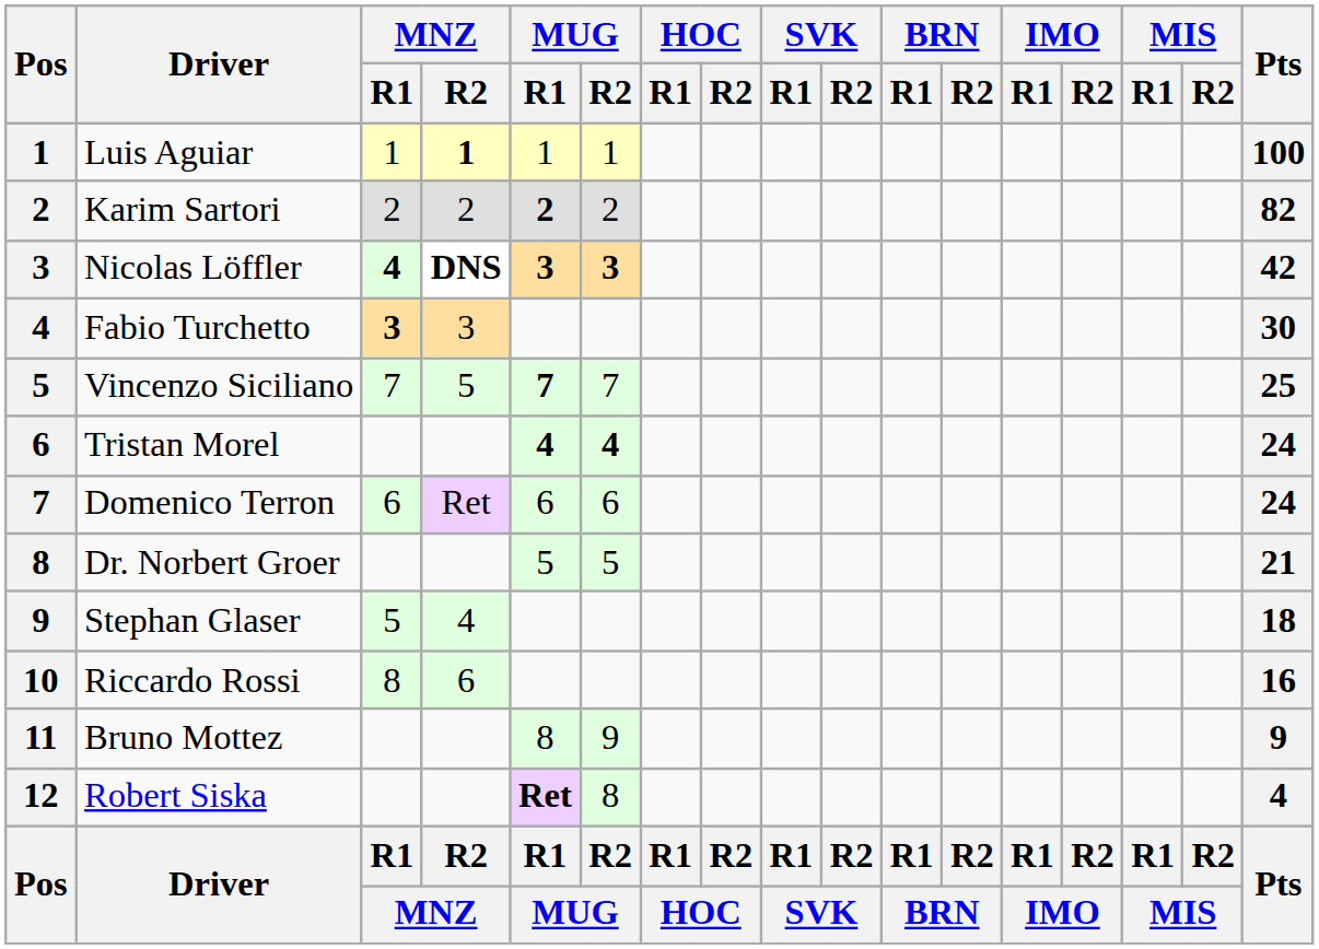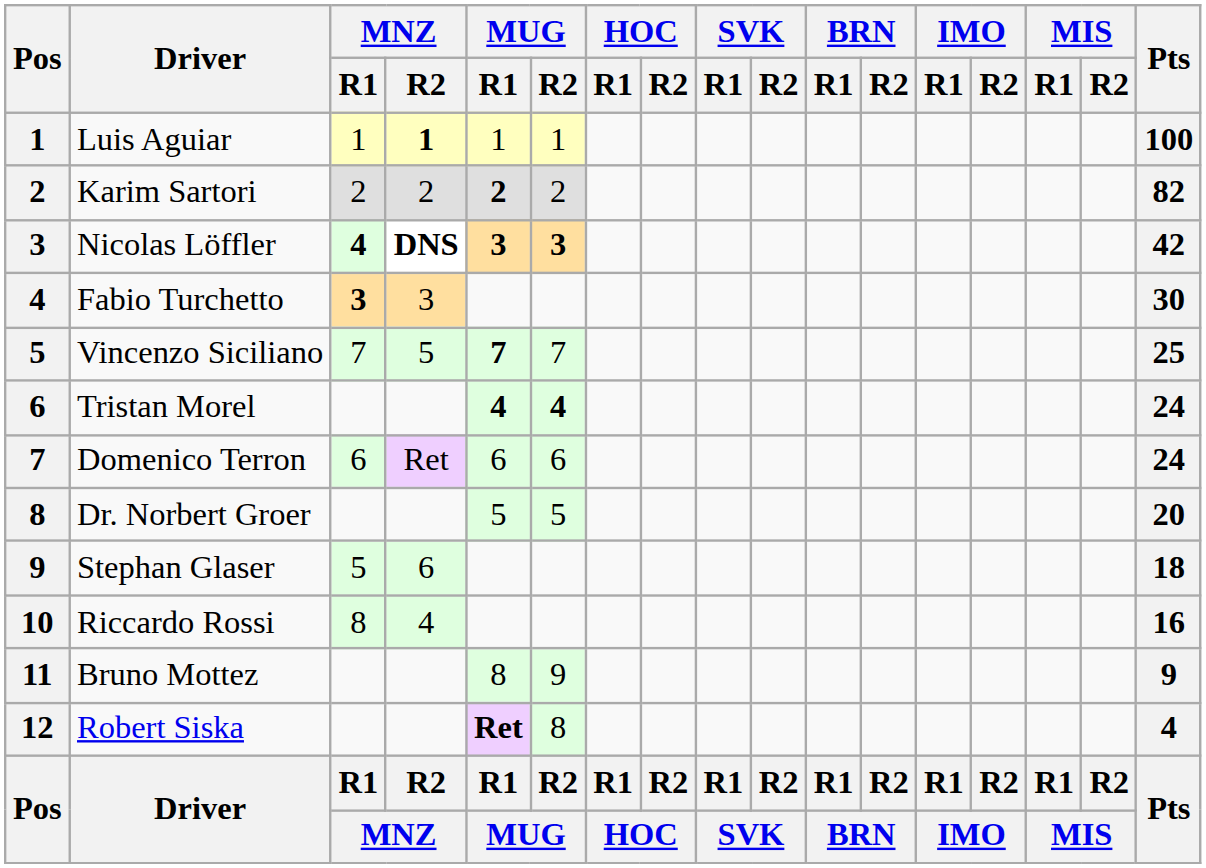 <table class="wikitable" style="font-size:85%; text-align:center">
 <tr>
 <th rowspan="2" valign="middle">Pos</th>
 <th rowspan="2" valign="middle">Driver</th>
 <th colspan="2"><a href='#'>MNZ</a><br></th>
 <th colspan="2"><a href='#'>MUG</a><br></th>
 <th colspan="2"><a href='#'>HOC</a><br></th>
 <th colspan="2"><a href='#'>SVK</a><br></th>
 <th colspan="2"><a href='#'>BRN</a><br></th>
 <th colspan="2"><a href='#'>IMO</a><br></th>
 <th colspan="2"><a href='#'>MIS</a><br></th>
 <th rowspan="2" valign="middle">Pts</th>
 </tr>
 <tr>
 <th>R1</th>
 <th>R2</th>
 <th>R1</th>
 <th>R2</th>
 <th>R1</th>
 <th>R2</th>
 <th>R1</th>
 <th>R2</th>
 <th>R1</th>
 <th>R2</th>
 <th>R1</th>
 <th>R2</th>
 <th>R1</th>
 <th>R2</th>
 </tr>
 <tr>
 <th>1</th>
 <td align="left"> Luis Aguiar</td>
 <td style="background:#ffffbf;">1</td>
 <td style="background:#ffffbf;"><strong>1</strong></td>
 <td style="background:#ffffbf;">1</td>
 <td style="background:#ffffbf;">1</td>
 <td></td>
 <td></td>
 <td></td>
 <td></td>
 <td></td>
 <td></td>
 <td></td>
 <td></td>
 <td></td>
 <td></td>
 <th>100</th>
 </tr>
 <tr>
 <th>2</th>
 <td align="left"> Karim Sartori</td>
 <td style="background:#dfdfdf;">2</td>
 <td style="background:#dfdfdf;">2</td>
 <td style="background:#dfdfdf;"><strong>2</strong></td>
 <td style="background:#dfdfdf;">2</td>
 <td></td>
 <td></td>
 <td></td>
 <td></td>
 <td></td>
 <td></td>
 <td></td>
 <td></td>
 <td></td>
 <td></td>
 <th>82</th>
 </tr>
 <tr>
 <th>3</th>
 <td align="left"> Nicolas Löffler</td>
 <td style="background:#dfffdf;"><strong>4</strong></td>
 <td style="background:#ffffff;"><strong>DNS</strong></td>
 <td style="background:#ffdf9f;"><strong>3</strong></td>
 <td style="background:#ffdf9f;"><strong>3</strong></td>
 <td></td>
 <td></td>
 <td></td>
 <td></td>
 <td></td>
 <td></td>
 <td></td>
 <td></td>
 <td></td>
 <td></td>
 <th>42</th>
 </tr>
 <tr>
 <th>4</th>
 <td align="left"> Fabio Turchetto</td>
 <td style="background:#ffdf9f;"><strong>3</strong></td>
 <td style="background:#ffdf9f;">3</td>
 <td></td>
 <td></td>
 <td></td>
 <td></td>
 <td></td>
 <td></td>
 <td></td>
 <td></td>
 <td></td>
 <td></td>
 <td></td>
 <td></td>
 <th>30</th>
 </tr>
 <tr>
 <th>5</th>
 <td align="left"> Vincenzo Siciliano</td>
 <td style="background:#dfffdf;">7</td>
 <td style="background:#dfffdf;">5</td>
 <td style="background:#dfffdf;"><strong>7</strong></td>
 <td style="background:#dfffdf;">7</td>
 <td></td>
 <td></td>
 <td></td>
 <td></td>
 <td></td>
 <td></td>
 <td></td>
 <td></td>
 <td></td>
 <td></td>
 <th>25</th>
 </tr>
 <tr>
 <th>6</th>
 <td align="left"> Tristan Morel</td>
 <td></td>
 <td></td>
 <td style="background:#dfffdf;"><strong>4</strong></td>
 <td style="background:#dfffdf;"><strong>4</strong></td>
 <td></td>
 <td></td>
 <td></td>
 <td></td>
 <td></td>
 <td></td>
 <td></td>
 <td></td>
 <td></td>
 <td></td>
 <th>24</th>
 </tr>
 <tr>
 <th>7</th>
 <td align="left"> Domenico Terron</td>
 <td style="background:#dfffdf;">6</td>
 <td style="background:#efcfff;">Ret</td>
 <td style="background:#dfffdf;">6</td>
 <td style="background:#dfffdf;">6</td>
 <td></td>
 <td></td>
 <td></td>
 <td></td>
 <td></td>
 <td></td>
 <td></td>
 <td></td>
 <td></td>
 <td></td>
 <th>24</th>
 </tr>
 <tr>
 <th>8</th>
 <td align="left"> Dr. Norbert Groer</td>
 <td></td>
 <td></td>
 <td style="background:#dfffdf;">5</td>
 <td style="background:#dfffdf;">5</td>
 <td></td>
 <td></td>
 <td></td>
 <td></td>
 <td></td>
 <td></td>
 <td></td>
 <td></td>
 <td></td>
 <td></td>
-<th>21</th>
+<th>20</th>
 </tr>
 <tr>
 <th>9</th>
 <td align="left"> Stephan Glaser</td>
 <td style="background:#dfffdf;">5</td>
-<td style="background:#dfffdf;">4</td>
+<td style="background:#dfffdf;">6</td>
 <td></td>
 <td></td>
 <td></td>
 <td></td>
 <td></td>
 <td></td>
 <td></td>
 <td></td>
 <td></td>
 <td></td>
 <td></td>
 <td></td>
 <th>18</th>
 </tr>
 <tr>
 <th>10</th>
 <td align="left"> Riccardo Rossi</td>
 <td style="background:#dfffdf;">8</td>
-<td style="background:#dfffdf;">6</td>
+<td style="background:#dfffdf;">4</td>
 <td></td>
 <td></td>
 <td></td>
 <td></td>
 <td></td>
 <td></td>
 <td></td>
 <td></td>
 <td></td>
 <td></td>
 <td></td>
 <td></td>
 <th>16</th>
 </tr>
 <tr>
 <th>11</th>
 <td align="left"> Bruno Mottez</td>
 <td></td>
 <td></td>
 <td style="background:#dfffdf;">8</td>
 <td style="background:#dfffdf;">9</td>
 <td></td>
 <td></td>
 <td></td>
 <td></td>
 <td></td>
 <td></td>
 <td></td>
 <td></td>
 <td></td>
 <td></td>
 <th>9</th>
 </tr>
 <tr>
 <th>12</th>
 <td align="left"> <a href='#'>Robert Siska</a></td>
 <td></td>
 <td></td>
 <td style="background:#efcfff;"><strong>Ret</strong></td>
 <td style="background:#dfffdf;">8</td>
 <td></td>
 <td></td>
 <td></td>
 <td></td>
 <td></td>
 <td></td>
 <td></td>
 <td></td>
 <td></td>
 <td></td>
 <th>4</th>
 </tr>
 <tr>
 <th rowspan="2">Pos</th>
 <th rowspan="2">Driver</th>
 <th>R1</th>
 <th>R2</th>
 <th>R1</th>
 <th>R2</th>
 <th>R1</th>
 <th>R2</th>
 <th>R1</th>
 <th>R2</th>
 <th>R1</th>
 <th>R2</th>
 <th>R1</th>
 <th>R2</th>
 <th>R1</th>
 <th>R2</th>
 <th rowspan="2">Pts</th>
 </tr>
 <tr>
 <th colspan="2"><a href='#'>MNZ</a><br></th>
 <th colspan="2"><a href='#'>MUG</a><br></th>
 <th colspan="2"><a href='#'>HOC</a><br></th>
 <th colspan="2"><a href='#'>SVK</a><br></th>
 <th colspan="2"><a href='#'>BRN</a><br></th>
 <th colspan="2"><a href='#'>IMO</a><br></th>
 <th colspan="2"><a href='#'>MIS</a><br></th>
 </tr>
 </table>
